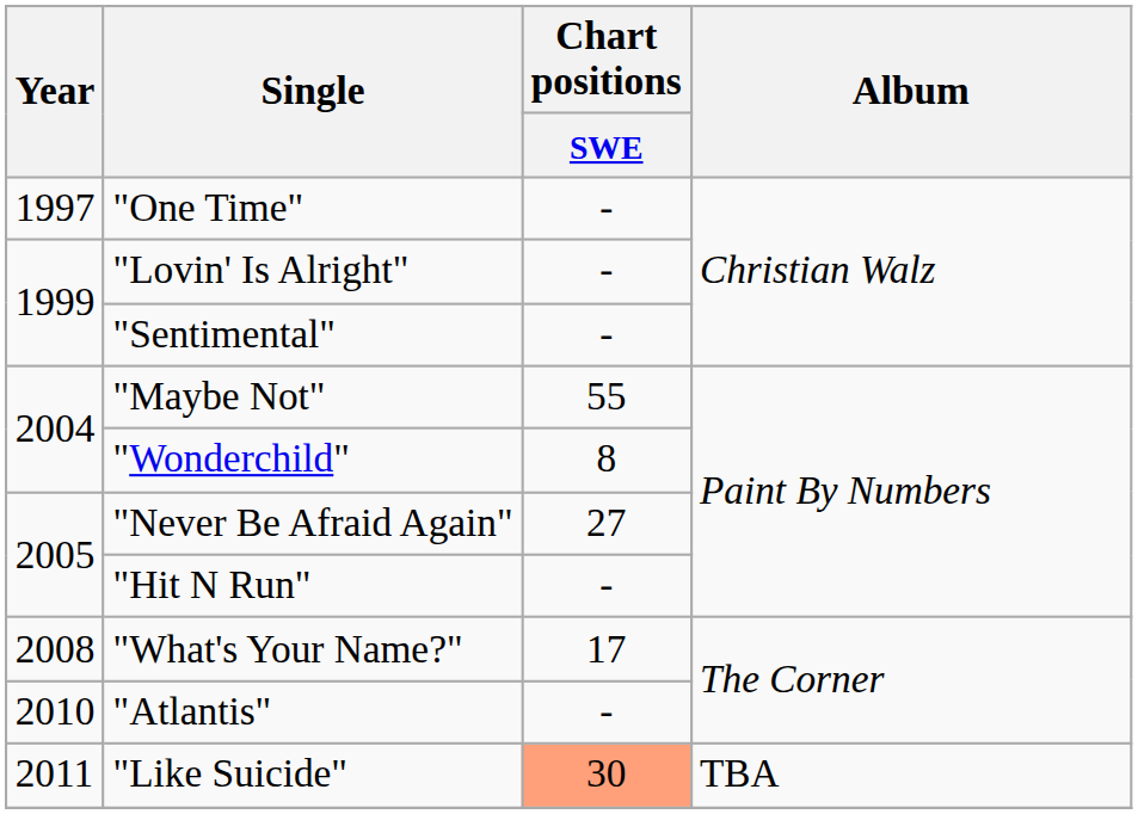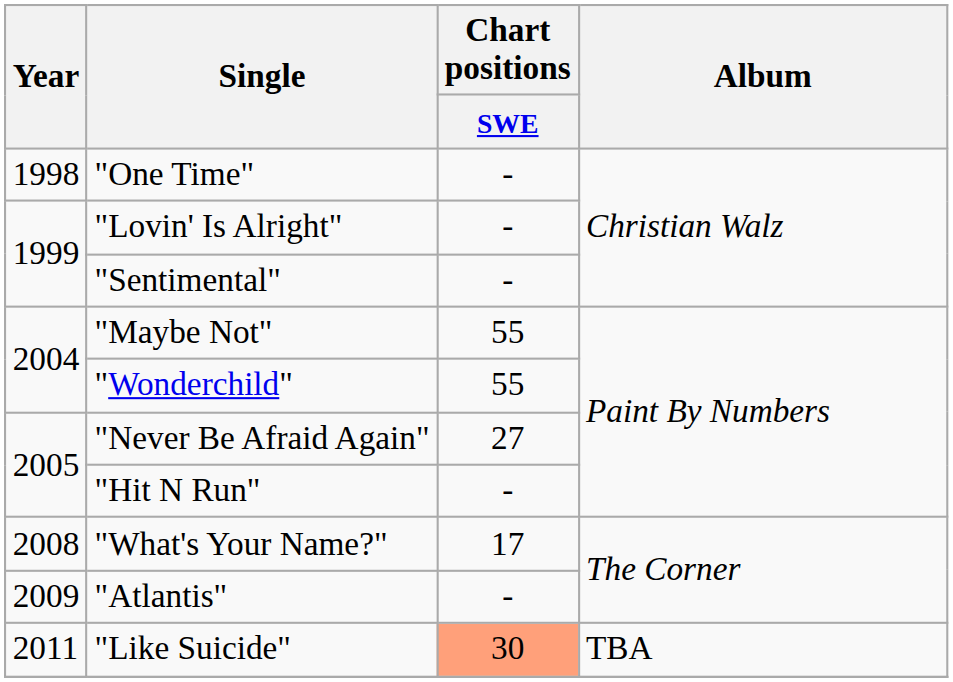 <table class="wikitable">
 <tr>
 <th rowspan="2">Year</th>
 <th rowspan="2">Single</th>
 <th colspan="1">Chart positions</th>
 <th rowspan="2" width="170">Album</th>
 </tr>
 <tr>
 <th width="45"><small><a href='#'>SWE</a></small></th>
 </tr>
 <tr>
-<td rowspan="1">1997</td>
+<td rowspan="1">1998</td>
 <td>"One Time"</td>
 <td align="center">-</td>
 <td rowspan="3"><em>Christian Walz</em></td>
 </tr>
 <tr>
 <td rowspan="2">1999</td>
 <td>"Lovin' Is Alright"</td>
 <td align="center">-</td>
 </tr>
 <tr>
 <td>"Sentimental"</td>
 <td align="center">-</td>
 </tr>
 <tr>
 <td rowspan="2">2004</td>
 <td>"Maybe Not"</td>
 <td align="center">55</td>
 <td rowspan="4"><em>Paint By Numbers</em></td>
 </tr>
 <tr>
 <td>"<a href='#'>Wonderchild</a>"</td>
-<td align="center">8</td>
+<td align="center">55</td>
 </tr>
 <tr>
 <td rowspan="2">2005</td>
 <td>"Never Be Afraid Again"</td>
 <td align="center">27</td>
 </tr>
 <tr>
 <td>"Hit N Run"</td>
 <td align="center">-</td>
 </tr>
 <tr>
 <td rowspan="1">2008</td>
 <td>"What's Your Name?"</td>
 <td align="center">17</td>
 <td rowspan="2"><em>The Corner</em></td>
 </tr>
 <tr>
-<td rowspan="1">2010</td>
+<td rowspan="1">2009</td>
 <td>"Atlantis"</td>
 <td align="center">-</td>
 </tr>
 <tr>
 <td rowspan="1">2011</td>
 <td>"Like Suicide"</td>
 <td align="center" style="background: lightsalmon;">30</td>
 <td rowspan="1">TBA</td>
 </tr>
 <tr>
 </tr>
 </table>
